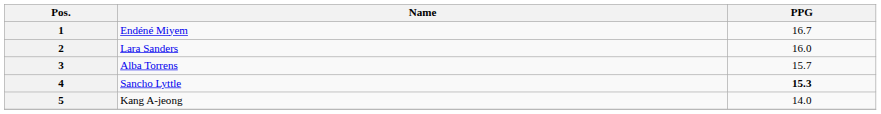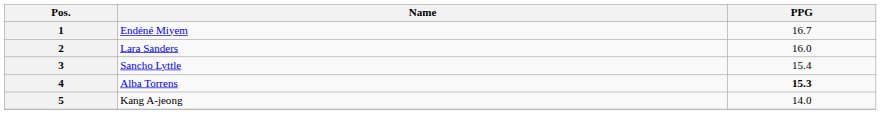 <table class=wikitable width=100% style="text-align:center;">
 <tr>
 <th width="13%">Pos.</th>
 <th width="70%">Name</th>
 <th width="17%">PPG</th>
 </tr>
 <tr>
 <th>1</th>
 <td align=left> <a href='#'>Endéné Miyem</a></td>
 <td>16.7</td>
 </tr>
 <tr>
 <th>2</th>
 <td align=left> <a href='#'>Lara Sanders</a></td>
 <td>16.0</td>
 </tr>
 <tr>
 <th>3</th>
-<td align=left> <a href='#'>Alba Torrens</a></td>
-<td>15.7</td>
+<td align=left> <a href='#'>Sancho Lyttle</a></td>
+<td>15.4</td>
 </tr>
 <tr>
 <th>4</th>
-<td align=left> <a href='#'>Sancho Lyttle</a></td>
+<td align=left> <a href='#'>Alba Torrens</a></td>
 <td><strong>15.3</strong></td>
 </tr>
 <tr>
 <th>5</th>
 <td align=left> Kang A-jeong</td>
 <td>14.0</td>
 </tr>
 <tr>
 </tr>
 </table>
